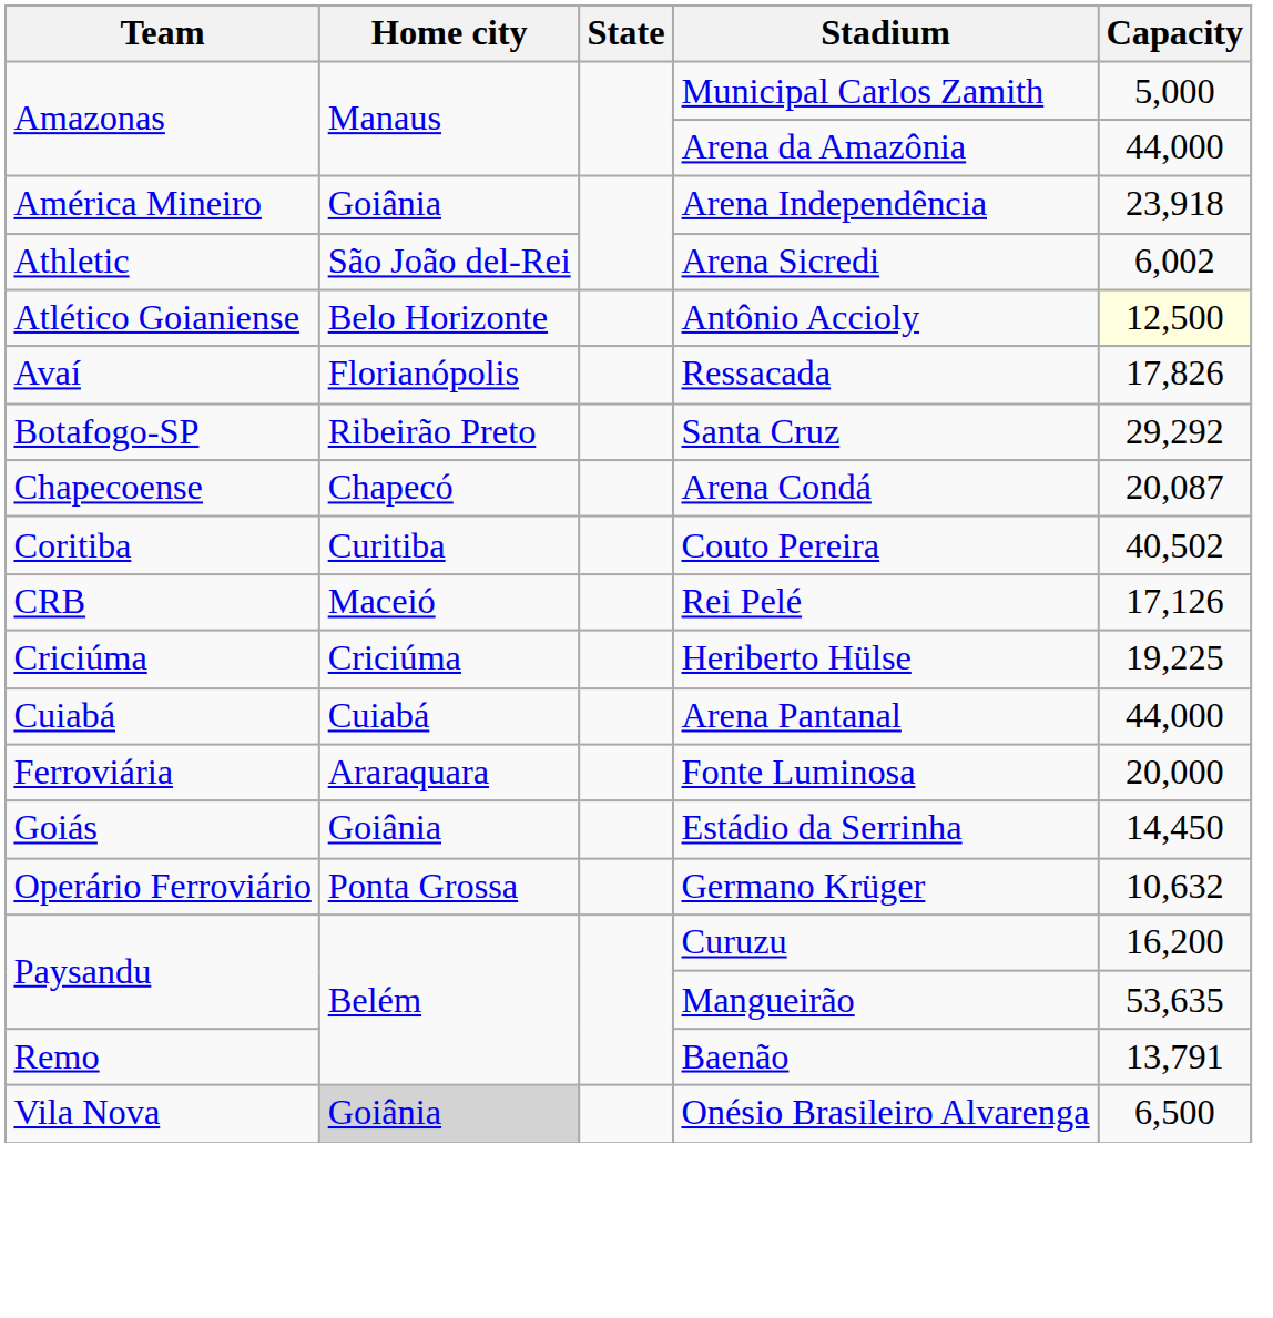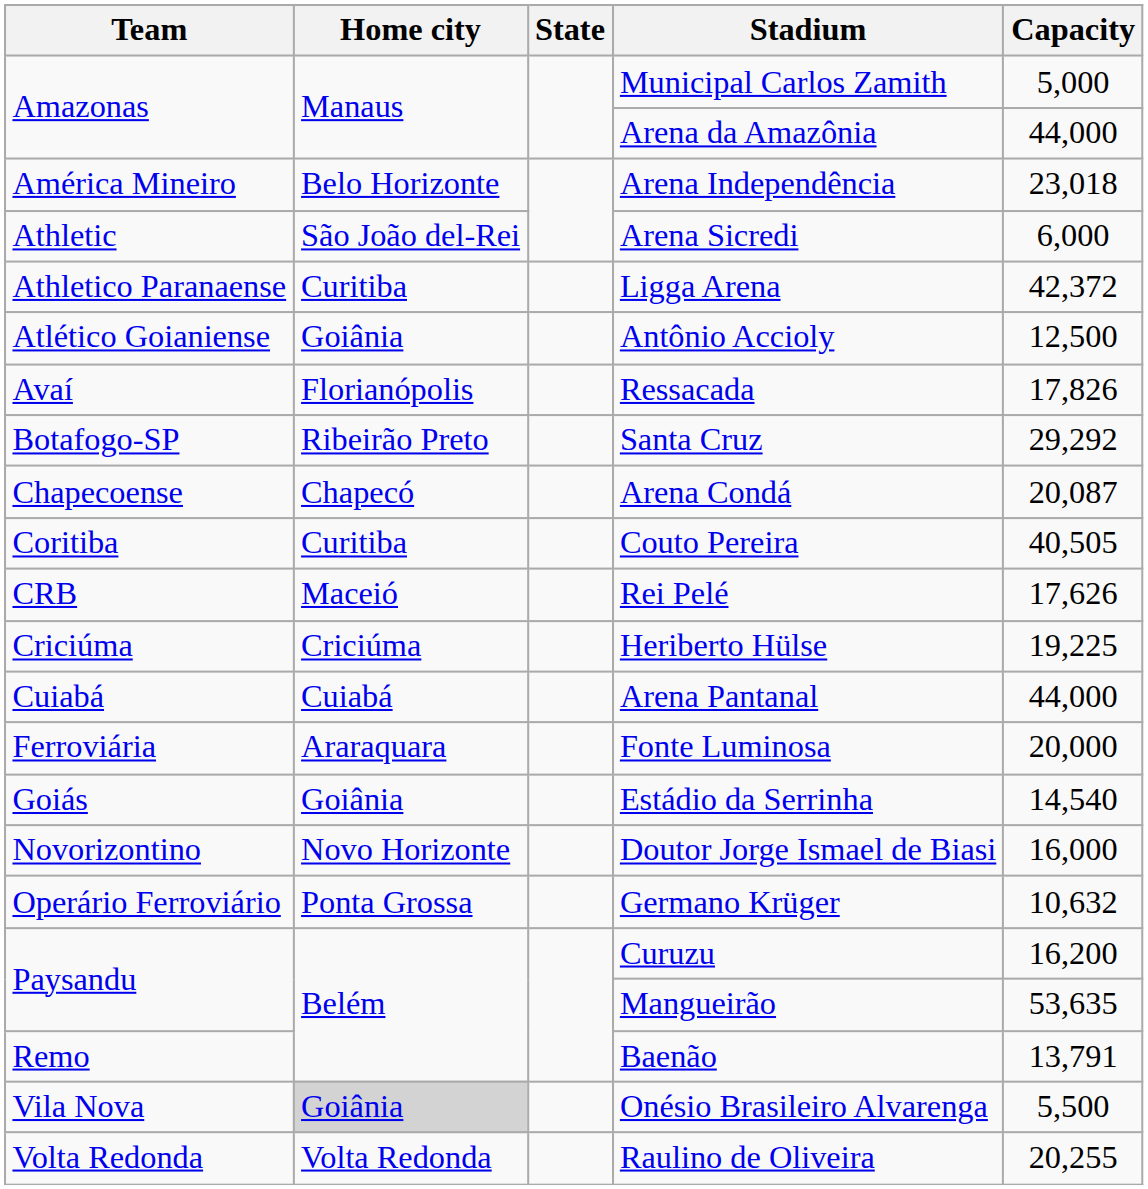 <table class="wikitable sortable" |>
 <tr>
 <th>Team</th>
 <th>Home city</th>
 <th>State</th>
 <th>Stadium</th>
 <th>Capacity</th>
 </tr>
 <tr>
 <td rowspan=2><a href='#'>Amazonas</a></td>
 <td rowspan=2><a href='#'>Manaus</a></td>
 <td rowspan=2></td>
 <td><a href='#'>Municipal Carlos Zamith</a></td>
 <td align=center>5,000</td>
 </tr>
 <tr>
 <td><a href='#'>Arena da Amazônia</a></td>
 <td align=center>44,000</td>
 </tr>
 <tr>
 <td><a href='#'>América Mineiro</a></td>
-<td><a href='#'>Goiânia</a></td>
+<td><a href='#'>Belo Horizonte</a></td>
 <td rowspan=2></td>
 <td><a href='#'>Arena Independência</a></td>
-<td align=center>23,918</td>
+<td align=center>23,018</td>
 </tr>
 <tr>
 <td><a href='#'>Athletic</a></td>
 <td><a href='#'>São João del-Rei</a></td>
 <td><a href='#'>Arena Sicredi</a></td>
-<td align=center>6,002</td>
+<td align=center>6,000</td>
+</tr>
+<tr>
+<td><a href='#'>Athletico Paranaense</a></td>
+<td><a href='#'>Curitiba</a></td>
+<td></td>
+<td><a href='#'>Ligga Arena</a></td>
+<td align=center>42,372</td>
 </tr>
 <tr>
 <td><a href='#'>Atlético Goianiense</a></td>
-<td><a href='#'>Belo Horizonte</a></td>
+<td><a href='#'>Goiânia</a></td>
 <td></td>
 <td><a href='#'>Antônio Accioly</a></td>
-<td align=center style="background: lightyellow;">12,500</td>
+<td align=center>12,500</td>
 </tr>
 <tr>
 <td><a href='#'>Avaí</a></td>
 <td><a href='#'>Florianópolis</a></td>
 <td></td>
 <td><a href='#'>Ressacada</a></td>
 <td align=center>17,826</td>
 </tr>
 <tr>
 <td><a href='#'>Botafogo-SP</a></td>
 <td><a href='#'>Ribeirão Preto</a></td>
 <td></td>
 <td><a href='#'>Santa Cruz</a></td>
 <td align=center>29,292</td>
 </tr>
 <tr>
 <td><a href='#'>Chapecoense</a></td>
 <td><a href='#'>Chapecó</a></td>
 <td></td>
 <td><a href='#'>Arena Condá</a></td>
 <td align=center>20,087</td>
 </tr>
 <tr>
 <td><a href='#'>Coritiba</a></td>
 <td><a href='#'>Curitiba</a></td>
 <td></td>
 <td><a href='#'>Couto Pereira</a></td>
-<td align=center>40,502</td>
+<td align=center>40,505</td>
 </tr>
 <tr>
 <td><a href='#'>CRB</a></td>
 <td><a href='#'>Maceió</a></td>
 <td></td>
 <td><a href='#'>Rei Pelé</a></td>
-<td align=center>17,126</td>
+<td align=center>17,626</td>
 </tr>
 <tr>
 <td><a href='#'>Criciúma</a></td>
 <td><a href='#'>Criciúma</a></td>
 <td></td>
 <td><a href='#'>Heriberto Hülse</a></td>
 <td align=center>19,225</td>
 </tr>
 <tr>
 <td><a href='#'>Cuiabá</a></td>
 <td><a href='#'>Cuiabá</a></td>
 <td></td>
 <td><a href='#'>Arena Pantanal</a></td>
 <td align=center>44,000</td>
 </tr>
 <tr>
 <td><a href='#'>Ferroviária</a></td>
 <td><a href='#'>Araraquara</a></td>
 <td></td>
 <td><a href='#'>Fonte Luminosa</a></td>
 <td align=center>20,000</td>
 </tr>
 <tr>
 <td><a href='#'>Goiás</a></td>
 <td><a href='#'>Goiânia</a></td>
 <td></td>
 <td><a href='#'>Estádio da Serrinha</a></td>
-<td align=center>14,450</td>
+<td align=center>14,540</td>
+</tr>
+<tr>
+<td><a href='#'>Novorizontino</a></td>
+<td><a href='#'>Novo Horizonte</a></td>
+<td></td>
+<td><a href='#'>Doutor Jorge Ismael de Biasi</a></td>
+<td align=center>16,000</td>
 </tr>
 <tr>
 <td><a href='#'>Operário Ferroviário</a></td>
 <td><a href='#'>Ponta Grossa</a></td>
 <td></td>
 <td><a href='#'>Germano Krüger</a></td>
 <td align=center>10,632</td>
 </tr>
 <tr>
 <td rowspan=2><a href='#'>Paysandu</a></td>
 <td rowspan=3><a href='#'>Belém</a></td>
 <td rowspan=3></td>
 <td><a href='#'>Curuzu</a></td>
 <td align=center>16,200</td>
 </tr>
 <tr>
 <td><a href='#'>Mangueirão</a></td>
 <td align=center>53,635</td>
 </tr>
 <tr>
 <td><a href='#'>Remo</a></td>
 <td><a href='#'>Baenão</a></td>
 <td align=center>13,791</td>
 </tr>
 <tr>
 <td><a href='#'>Vila Nova</a></td>
 <td style="background: lightgrey;"><a href='#'>Goiânia</a></td>
 <td></td>
 <td><a href='#'>Onésio Brasileiro Alvarenga</a></td>
-<td align=center>6,500</td>
+<td align=center>5,500</td>
+</tr>
+<tr>
+<td><a href='#'>Volta Redonda</a></td>
+<td><a href='#'>Volta Redonda</a></td>
+<td></td>
+<td><a href='#'>Raulino de Oliveira</a></td>
+<td align=center>20,255</td>
 </tr>
 </table>
